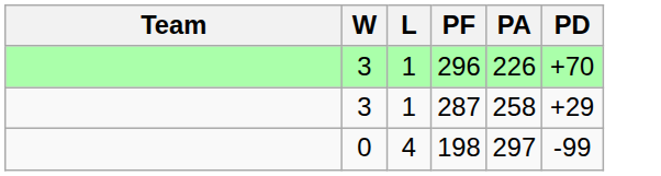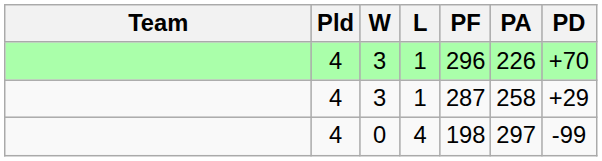 <table class=wikitable style="text-align:center">
 <tr>
 <th width=200>Team</th>
+<th width=20>Pld</th>
 <th width=20>W</th>
 <th width=20>L</th>
 <th width=20>PF</th>
 <th width=20>PA</th>
 <th width=30>PD</th>
 </tr>
 <tr bgcolor=#aaffaa>
 <td align=left></td>
+<td>4</td>
 <td>3</td>
 <td>1</td>
 <td>296</td>
 <td>226</td>
 <td>+70</td>
 </tr>
 <tr bgcolor=>
 <td align=left></td>
+<td>4</td>
 <td>3</td>
 <td>1</td>
 <td>287</td>
 <td>258</td>
 <td>+29</td>
 </tr>
 <tr bgcolor=>
 <td align=left></td>
+<td>4</td>
 <td>0</td>
 <td>4</td>
 <td>198</td>
 <td>297</td>
 <td>-99</td>
 </tr>
 </table>
